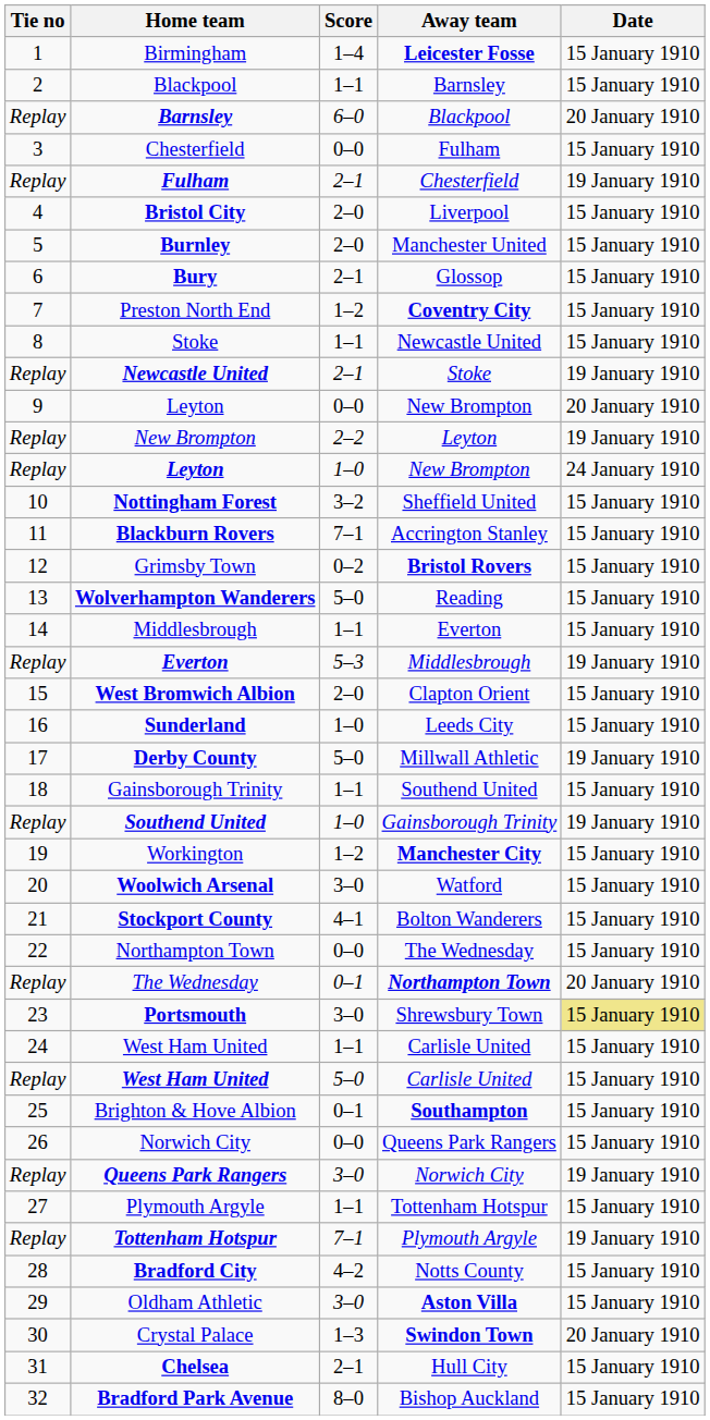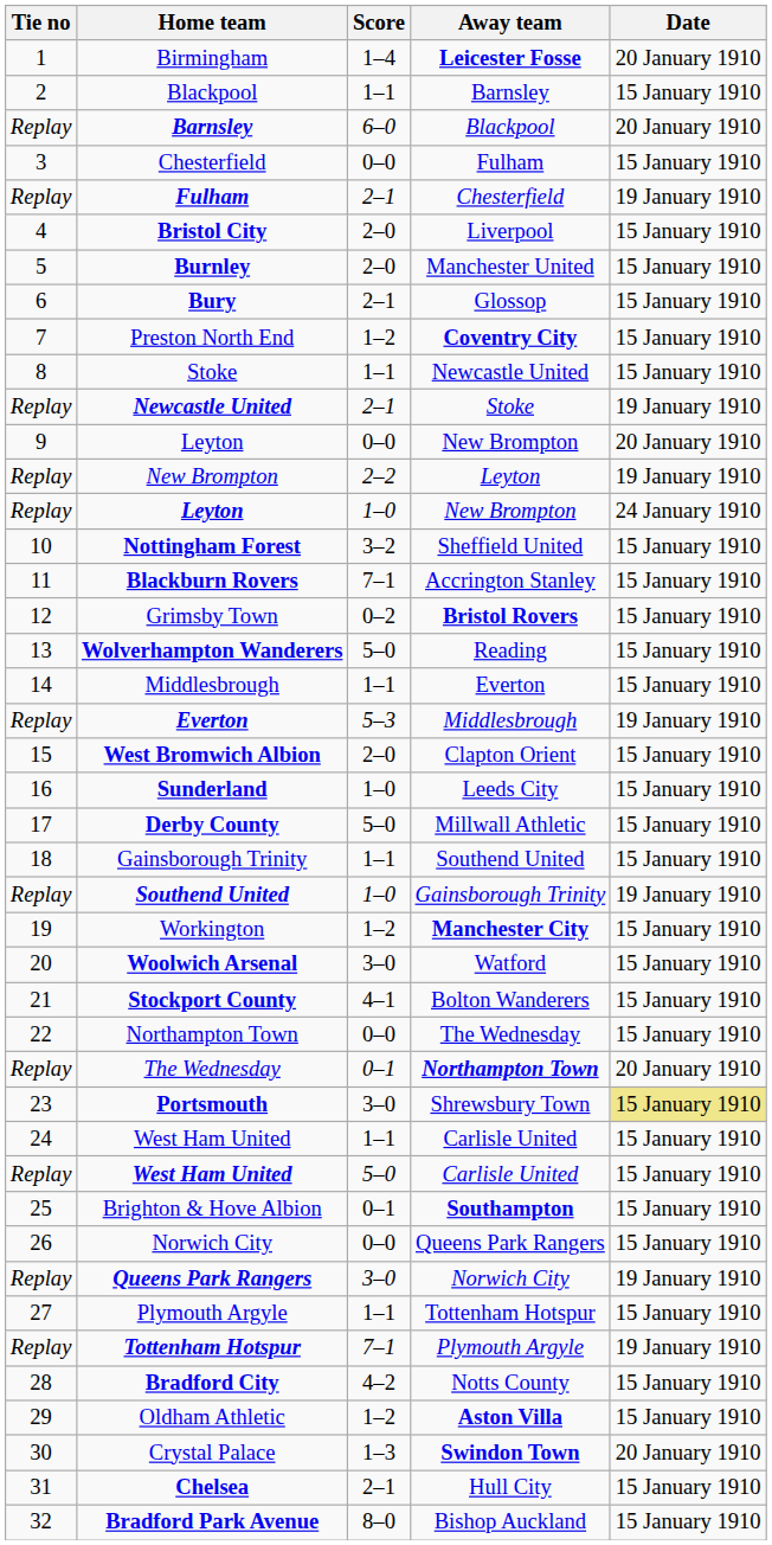 <table class="wikitable" style="text-align: center">
 <tr>
 <th>Tie no</th>
 <th>Home team</th>
 <th>Score</th>
 <th>Away team</th>
 <th>Date</th>
 </tr>
 <tr>
 <td>1</td>
 <td><a href='#'>Birmingham</a></td>
 <td>1–4</td>
 <td><strong><a href='#'>Leicester Fosse</a></strong></td>
-<td>15 January 1910</td>
+<td>20 January 1910</td>
 </tr>
 <tr>
 <td>2</td>
 <td><a href='#'>Blackpool</a></td>
 <td>1–1</td>
 <td><a href='#'>Barnsley</a></td>
 <td>15 January 1910</td>
 </tr>
 <tr>
 <td><em>Replay</em></td>
 <td><strong><em><a href='#'>Barnsley</a></em></strong></td>
 <td><em>6–0</em></td>
 <td><em><a href='#'>Blackpool</a></em></td>
 <td>20 January 1910</td>
 </tr>
 <tr>
 <td>3</td>
 <td><a href='#'>Chesterfield</a></td>
 <td>0–0</td>
 <td><a href='#'>Fulham</a></td>
 <td>15 January 1910</td>
 </tr>
 <tr>
 <td><em>Replay</em></td>
 <td><strong><em><a href='#'>Fulham</a></em></strong></td>
 <td><em>2–1</em></td>
 <td><em><a href='#'>Chesterfield</a></em></td>
 <td>19 January 1910</td>
 </tr>
 <tr>
 <td>4</td>
 <td><strong><a href='#'>Bristol City</a></strong></td>
 <td>2–0</td>
 <td><a href='#'>Liverpool</a></td>
 <td>15 January 1910</td>
 </tr>
 <tr>
 <td>5</td>
 <td><strong><a href='#'>Burnley</a></strong></td>
 <td>2–0</td>
 <td><a href='#'>Manchester United</a></td>
 <td>15 January 1910</td>
 </tr>
 <tr>
 <td>6</td>
 <td><strong><a href='#'>Bury</a></strong></td>
 <td>2–1</td>
 <td><a href='#'>Glossop</a></td>
 <td>15 January 1910</td>
 </tr>
 <tr>
 <td>7</td>
 <td><a href='#'>Preston North End</a></td>
 <td>1–2</td>
 <td><strong><a href='#'>Coventry City</a></strong></td>
 <td>15 January 1910</td>
 </tr>
 <tr>
 <td>8</td>
 <td><a href='#'>Stoke</a></td>
 <td>1–1</td>
 <td><a href='#'>Newcastle United</a></td>
 <td>15 January 1910</td>
 </tr>
 <tr>
 <td><em>Replay</em></td>
 <td><strong><em><a href='#'>Newcastle United</a></em></strong></td>
 <td><em>2–1</em></td>
 <td><em><a href='#'>Stoke</a></em></td>
 <td>19 January 1910</td>
 </tr>
 <tr>
 <td>9</td>
 <td><a href='#'>Leyton</a></td>
 <td>0–0</td>
 <td><a href='#'>New Brompton</a></td>
 <td>20 January 1910</td>
 </tr>
 <tr>
 <td><em>Replay</em></td>
 <td><em><a href='#'>New Brompton</a></em></td>
 <td><em>2–2</em></td>
 <td><em><a href='#'>Leyton</a></em></td>
 <td>19 January 1910</td>
 </tr>
 <tr>
 <td><em>Replay</em></td>
 <td><strong><em><a href='#'>Leyton</a></em></strong></td>
 <td><em>1–0</em></td>
 <td><em><a href='#'>New Brompton</a></em></td>
 <td>24 January 1910</td>
 </tr>
 <tr>
 <td>10</td>
 <td><strong><a href='#'>Nottingham Forest</a></strong></td>
 <td>3–2</td>
 <td><a href='#'>Sheffield United</a></td>
 <td>15 January 1910</td>
 </tr>
 <tr>
 <td>11</td>
 <td><strong><a href='#'>Blackburn Rovers</a></strong></td>
 <td>7–1</td>
 <td><a href='#'>Accrington Stanley</a></td>
 <td>15 January 1910</td>
 </tr>
 <tr>
 <td>12</td>
 <td><a href='#'>Grimsby Town</a></td>
 <td>0–2</td>
 <td><strong><a href='#'>Bristol Rovers</a></strong></td>
 <td>15 January 1910</td>
 </tr>
 <tr>
 <td>13</td>
 <td><strong><a href='#'>Wolverhampton Wanderers</a></strong></td>
 <td>5–0</td>
 <td><a href='#'>Reading</a></td>
 <td>15 January 1910</td>
 </tr>
 <tr>
 <td>14</td>
 <td><a href='#'>Middlesbrough</a></td>
 <td>1–1</td>
 <td><a href='#'>Everton</a></td>
 <td>15 January 1910</td>
 </tr>
 <tr>
 <td><em>Replay</em></td>
 <td><strong><em><a href='#'>Everton</a></em></strong></td>
 <td><em>5–3</em></td>
 <td><em><a href='#'>Middlesbrough</a></em></td>
 <td>19 January 1910</td>
 </tr>
 <tr>
 <td>15</td>
 <td><strong><a href='#'>West Bromwich Albion</a></strong></td>
 <td>2–0</td>
 <td><a href='#'>Clapton Orient</a></td>
 <td>15 January 1910</td>
 </tr>
 <tr>
 <td>16</td>
 <td><strong><a href='#'>Sunderland</a></strong></td>
 <td>1–0</td>
 <td><a href='#'>Leeds City</a></td>
 <td>15 January 1910</td>
 </tr>
 <tr>
 <td>17</td>
 <td><strong><a href='#'>Derby County</a></strong></td>
 <td>5–0</td>
 <td><a href='#'>Millwall Athletic</a></td>
-<td>19 January 1910</td>
+<td>15 January 1910</td>
 </tr>
 <tr>
 <td>18</td>
 <td><a href='#'>Gainsborough Trinity</a></td>
 <td>1–1</td>
 <td><a href='#'>Southend United</a></td>
 <td>15 January 1910</td>
 </tr>
 <tr>
 <td><em>Replay</em></td>
 <td><strong><em><a href='#'>Southend United</a></em></strong></td>
 <td><em>1–0</em></td>
 <td><em><a href='#'>Gainsborough Trinity</a></em></td>
 <td>19 January 1910</td>
 </tr>
 <tr>
 <td>19</td>
 <td><a href='#'>Workington</a></td>
 <td>1–2</td>
 <td><strong><a href='#'>Manchester City</a></strong></td>
 <td>15 January 1910</td>
 </tr>
 <tr>
 <td>20</td>
 <td><strong><a href='#'>Woolwich Arsenal</a></strong></td>
 <td>3–0</td>
 <td><a href='#'>Watford</a></td>
 <td>15 January 1910</td>
 </tr>
 <tr>
 <td>21</td>
 <td><strong><a href='#'>Stockport County</a></strong></td>
 <td>4–1</td>
 <td><a href='#'>Bolton Wanderers</a></td>
 <td>15 January 1910</td>
 </tr>
 <tr>
 <td>22</td>
 <td><a href='#'>Northampton Town</a></td>
 <td>0–0</td>
 <td><a href='#'>The Wednesday</a></td>
 <td>15 January 1910</td>
 </tr>
 <tr>
 <td><em>Replay</em></td>
 <td><em><a href='#'>The Wednesday</a></em></td>
 <td><em>0–1</em></td>
 <td><strong><em><a href='#'>Northampton Town</a></em></strong></td>
 <td>20 January 1910</td>
 </tr>
 <tr>
 <td>23</td>
 <td><strong><a href='#'>Portsmouth</a></strong></td>
 <td>3–0</td>
 <td><a href='#'>Shrewsbury Town</a></td>
 <td style="background: khaki;">15 January 1910</td>
 </tr>
 <tr>
 <td>24</td>
 <td><a href='#'>West Ham United</a></td>
 <td>1–1</td>
 <td><a href='#'>Carlisle United</a></td>
 <td>15 January 1910</td>
 </tr>
 <tr>
 <td><em>Replay</em></td>
 <td><strong><em><a href='#'>West Ham United</a></em></strong></td>
 <td><em>5–0</em></td>
 <td><em><a href='#'>Carlisle United</a></em></td>
 <td>15 January 1910</td>
 </tr>
 <tr>
 <td>25</td>
 <td><a href='#'>Brighton & Hove Albion</a></td>
 <td>0–1</td>
 <td><strong><a href='#'>Southampton</a></strong></td>
 <td>15 January 1910</td>
 </tr>
 <tr>
 <td>26</td>
 <td><a href='#'>Norwich City</a></td>
 <td>0–0</td>
 <td><a href='#'>Queens Park Rangers</a></td>
 <td>15 January 1910</td>
 </tr>
 <tr>
 <td><em>Replay</em></td>
 <td><strong><em><a href='#'>Queens Park Rangers</a></em></strong></td>
 <td><em>3–0</em></td>
 <td><em><a href='#'>Norwich City</a></em></td>
 <td>19 January 1910</td>
 </tr>
 <tr>
 <td>27</td>
 <td><a href='#'>Plymouth Argyle</a></td>
 <td>1–1</td>
 <td><a href='#'>Tottenham Hotspur</a></td>
 <td>15 January 1910</td>
 </tr>
 <tr>
 <td><em>Replay</em></td>
 <td><strong><em><a href='#'>Tottenham Hotspur</a></em></strong></td>
 <td><em>7–1</em></td>
 <td><em><a href='#'>Plymouth Argyle</a></em></td>
 <td>19 January 1910</td>
 </tr>
 <tr>
 <td>28</td>
 <td><strong><a href='#'>Bradford City</a></strong></td>
 <td>4–2</td>
 <td><a href='#'>Notts County</a></td>
 <td>15 January 1910</td>
 </tr>
 <tr>
 <td>29</td>
 <td><a href='#'>Oldham Athletic</a></td>
-<td><em>3–0</em></td>
+<td>1–2</td>
 <td><strong><a href='#'>Aston Villa</a></strong></td>
 <td>15 January 1910</td>
 </tr>
 <tr>
 <td>30</td>
 <td><a href='#'>Crystal Palace</a></td>
 <td>1–3</td>
 <td><strong><a href='#'>Swindon Town</a></strong></td>
 <td>20 January 1910</td>
 </tr>
 <tr>
 <td>31</td>
 <td><strong><a href='#'>Chelsea</a></strong></td>
 <td>2–1</td>
 <td><a href='#'>Hull City</a></td>
 <td>15 January 1910</td>
 </tr>
 <tr>
 <td>32</td>
 <td><strong><a href='#'>Bradford Park Avenue</a></strong></td>
 <td>8–0</td>
 <td><a href='#'>Bishop Auckland</a></td>
 <td>15 January 1910</td>
 </tr>
 <tr>
 </tr>
 </table>
